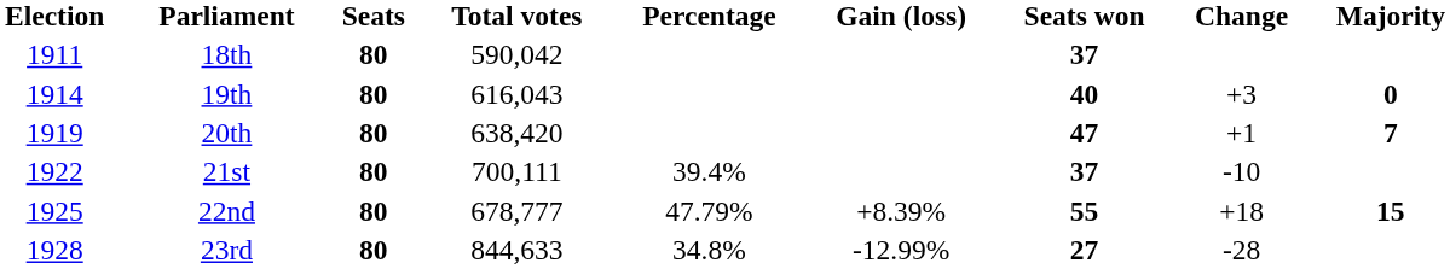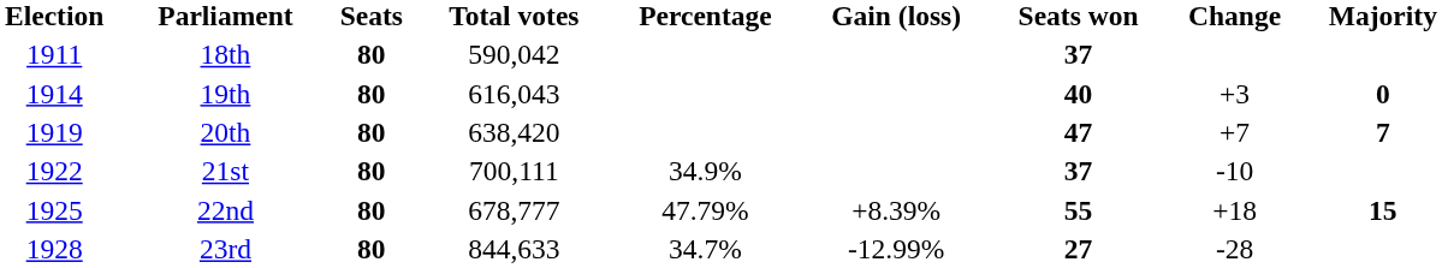 <table width=95%>
 <tr ---->
 <td align=center><strong>Election</strong></td>
 <td align=center><strong>Parliament</strong></td>
 <td align=center><strong>Seats</strong></td>
 <td align=center><strong>Total votes</strong></td>
 <td align=center><strong>Percentage</strong></td>
 <td align=center><strong>Gain (loss)</strong></td>
 <td align=center><strong>Seats won</strong></td>
 <td align=center><strong>Change</strong></td>
 <td align=center><strong>Majority</strong></td>
 </tr>
 <tr ---->
 <td align=center><a href='#'>1911</a></td>
 <td align=center><a href='#'>18th</a></td>
 <td align=center><strong>80</strong></td>
 <td align=center>590,042</td>
 <td align=center></td>
 <td align=center></td>
 <td align=center><strong>37</strong></td>
 <td align=center></td>
 <td align=center><strong> </strong></td>
 </tr>
 <tr ---->
 <td align=center><a href='#'>1914</a></td>
 <td align=center><a href='#'>19th</a></td>
 <td align=center><strong>80</strong></td>
 <td align=center>616,043</td>
 <td align=center></td>
 <td align=center></td>
 <td align=center><strong>40</strong></td>
 <td align=center>+3</td>
 <td align=center><strong>0</strong></td>
 </tr>
 <tr ---->
 <td align=center><a href='#'>1919</a></td>
 <td align=center><a href='#'>20th</a></td>
 <td align=center><strong>80</strong></td>
 <td align=center>638,420</td>
 <td align=center></td>
 <td align=center></td>
 <td align=center><strong>47</strong></td>
-<td align=center>+1</td>
+<td align=center>+7</td>
 <td align=center><strong>7</strong></td>
 </tr>
 <tr ---->
 <td align=center><a href='#'>1922</a></td>
 <td align=center><a href='#'>21st</a></td>
 <td align=center><strong>80</strong></td>
 <td align=center>700,111</td>
-<td align=center>39.4%</td>
+<td align=center>34.9%</td>
 <td align=center></td>
 <td align=center><strong>37</strong></td>
 <td align=center>-10</td>
 <td align=center><strong> </strong></td>
 </tr>
 <tr ---->
 <td align=center><a href='#'>1925</a></td>
 <td align=center><a href='#'>22nd</a></td>
 <td align=center><strong>80</strong></td>
 <td align=center>678,777</td>
 <td align=center>47.79%</td>
 <td align=center>+8.39%</td>
 <td align=center><strong>55</strong></td>
 <td align=center>+18</td>
 <td align=center><strong>15</strong></td>
 </tr>
 <tr ---->
 <td align=center><a href='#'>1928</a></td>
 <td align=center><a href='#'>23rd</a></td>
 <td align=center><strong>80</strong></td>
 <td align=center>844,633</td>
-<td align=center>34.8%</td>
+<td align=center>34.7%</td>
 <td align=center>-12.99%</td>
 <td align=center><strong>27</strong></td>
 <td align=center>-28</td>
 <td align=center><strong> </strong></td>
 </tr>
 </table>
